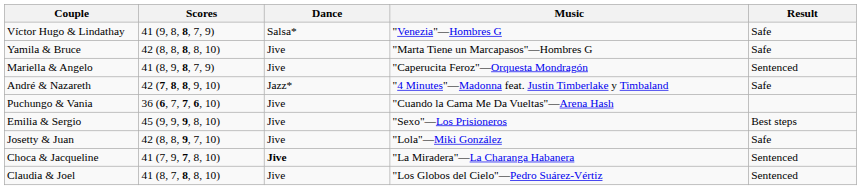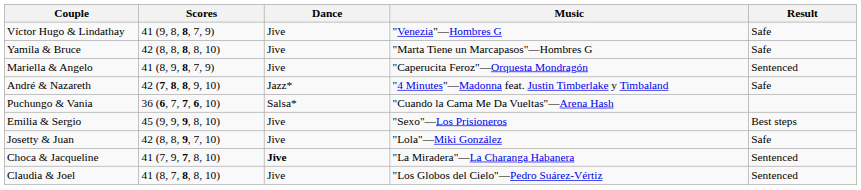 <table class="wikitable sortable" style="width:95%; white-space:nowrap">
 <tr>
 <th style="width:15%;">Couple</th>
 <th style="width:14%;">Scores</th>
 <th style="width:14%;">Dance</th>
 <th style="width:40%;">Music</th>
 <th style="width:12%;">Result</th>
 </tr>
 <tr>
 <td>Víctor Hugo & Lindathay</td>
 <td>41 (9, 8, <strong>8</strong>, 7, 9)</td>
-<td>Salsa*</td>
+<td>Jive</td>
 <td>"<a href='#'>Venezia</a>"—<a href='#'>Hombres G</a></td>
 <td>Safe</td>
 </tr>
 <tr>
 <td>Yamila & Bruce</td>
 <td>42 (8, 8, <strong>8</strong>, 8, 10)</td>
 <td>Jive</td>
 <td>"Marta Tiene un Marcapasos"—Hombres G</td>
 <td>Safe</td>
 </tr>
 <tr>
 <td>Mariella & Angelo</td>
 <td>41 (8, 9, <strong>8</strong>, 7, 9)</td>
 <td>Jive</td>
 <td>"Caperucita Feroz"—<a href='#'>Orquesta Mondragón</a></td>
 <td>Sentenced</td>
 </tr>
 <tr>
 <td>André & Nazareth</td>
 <td>42 (<strong>7</strong>, <strong>8</strong>, <strong>8</strong>, 9, 10)</td>
 <td>Jazz*</td>
 <td>"<a href='#'>4 Minutes</a>"—<a href='#'>Madonna</a> feat. <a href='#'>Justin Timberlake</a> y <a href='#'>Timbaland</a></td>
 <td>Safe</td>
 </tr>
 <tr>
 <td>Puchungo & Vania</td>
 <td>36 (<strong>6</strong>, 7, <strong>7</strong>, <strong>6</strong>, 10)</td>
-<td>Jive</td>
+<td>Salsa*</td>
 <td>"Cuando la Cama Me Da Vueltas"—<a href='#'>Arena Hash</a></td>
 <td></td>
 </tr>
 <tr>
 <td>Emilia & Sergio</td>
 <td>45 (9, 9, <strong>9</strong>, 8, 10)</td>
 <td>Jive</td>
 <td>"Sexo"—<a href='#'>Los Prisioneros</a></td>
 <td>Best steps</td>
 </tr>
 <tr>
 <td>Josetty & Juan</td>
 <td>42 (8, 8, <strong>9</strong>, 7, 10)</td>
 <td>Jive</td>
 <td>"Lola"—<a href='#'>Miki González</a></td>
 <td>Safe</td>
 </tr>
 <tr>
 <td>Choca & Jacqueline</td>
 <td>41 (7, 9, <strong>7</strong>, 8, 10)</td>
 <td><strong>Jive</strong></td>
 <td>"La Miradera"—<a href='#'>La Charanga Habanera</a></td>
 <td>Sentenced</td>
 </tr>
 <tr>
 <td>Claudia & Joel</td>
 <td>41 (8, 7, <strong>8</strong>, 8, 10)</td>
 <td>Jive</td>
 <td>"Los Globos del Cielo"—<a href='#'>Pedro Suárez-Vértiz</a></td>
 <td>Sentenced</td>
 </tr>
 </table>
